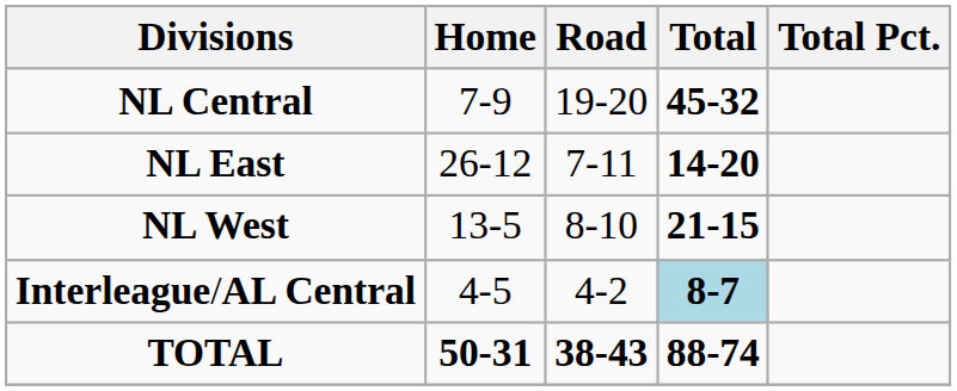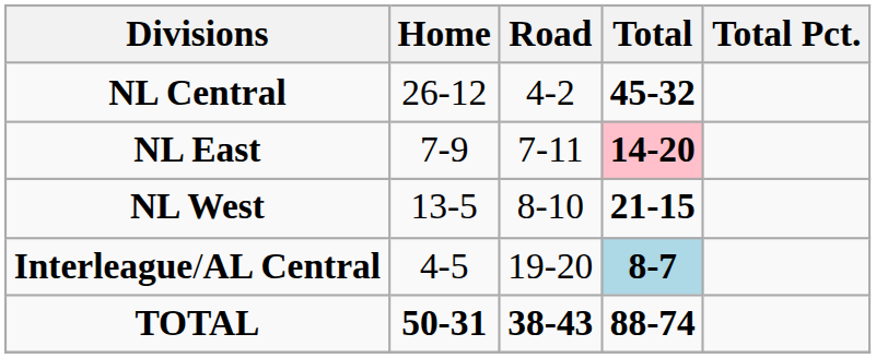 <table class="wikitable" style="text-align:center;">
 <tr>
 <th>Divisions</th>
 <th>Home</th>
 <th>Road</th>
 <th>Total</th>
 <th>Total Pct.</th>
 </tr>
 <tr>
 <td><strong>NL Central</strong></td>
-<td>7-9</td>
-<td>19-20</td>
+<td>26-12</td>
+<td>4-2</td>
 <td><strong>45-32</strong></td>
 <td></td>
 </tr>
 <tr>
 <td><strong>NL East</strong></td>
-<td>26-12</td>
+<td>7-9</td>
 <td>7-11</td>
-<td><strong>14-20</strong></td>
+<td style="background: pink;"><strong>14-20</strong></td>
 <td></td>
 </tr>
 <tr>
 <td><strong>NL West</strong></td>
 <td>13-5</td>
 <td>8-10</td>
 <td><strong>21-15</strong></td>
 <td></td>
 </tr>
 <tr>
 <td><strong>Interleague</strong>/<strong>AL Central</strong></td>
 <td>4-5</td>
-<td>4-2</td>
+<td>19-20</td>
 <td style="background: lightblue;"><strong>8-7</strong></td>
 <td></td>
 </tr>
 <tr>
 <td><strong>TOTAL</strong></td>
 <td><strong>50-31</strong></td>
 <td><strong>38-43</strong></td>
 <td><strong>88-74</strong></td>
 <td><strong></strong></td>
 </tr>
 <tr>
 </tr>
 </table>
